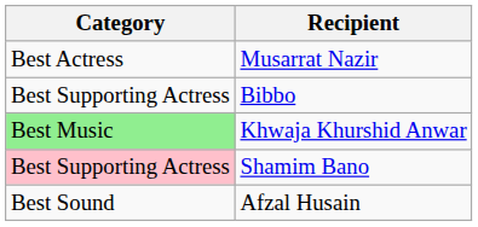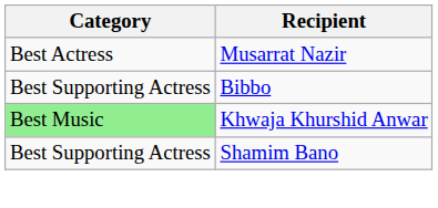 <table class="wikitable">
 <tr>
 <th>Category</th>
 <th>Recipient</th>
 </tr>
 <tr>
 <td>Best Actress</td>
 <td><a href='#'>Musarrat Nazir</a></td>
 </tr>
 <tr>
 <td>Best Supporting Actress</td>
 <td><a href='#'>Bibbo</a></td>
 </tr>
 <tr>
 <td style="background: lightgreen;">Best Music</td>
 <td><a href='#'>Khwaja Khurshid Anwar</a></td>
 </tr>
 <tr>
-<td style="background: pink;">Best Supporting Actress</td>
+<td>Best Supporting Actress</td>
 <td><a href='#'>Shamim Bano</a></td>
 </tr>
-<tr>
-<td>Best Sound</td>
-<td>Afzal Husain</td>
-</tr>
 </table>
